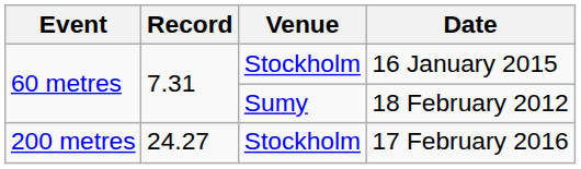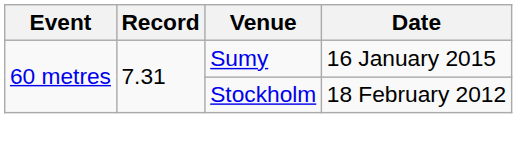 <table class="wikitable">
 <tr>
 <th>Event</th>
 <th>Record</th>
 <th>Venue</th>
 <th>Date</th>
 </tr>
 <tr>
 <td rowspan=2><a href='#'>60 metres</a></td>
 <td rowspan=2>7.31</td>
-<td><a href='#'>Stockholm</a></td>
+<td><a href='#'>Sumy</a></td>
 <td>16 January 2015</td>
 </tr>
 <tr>
-<td><a href='#'>Sumy</a></td>
+<td><a href='#'>Stockholm</a></td>
 <td>18 February 2012</td>
 </tr>
-<tr>
-<td><a href='#'>200 metres</a></td>
-<td>24.27</td>
-<td><a href='#'>Stockholm</a></td>
-<td>17 February 2016</td>
-</tr>
 </table>
